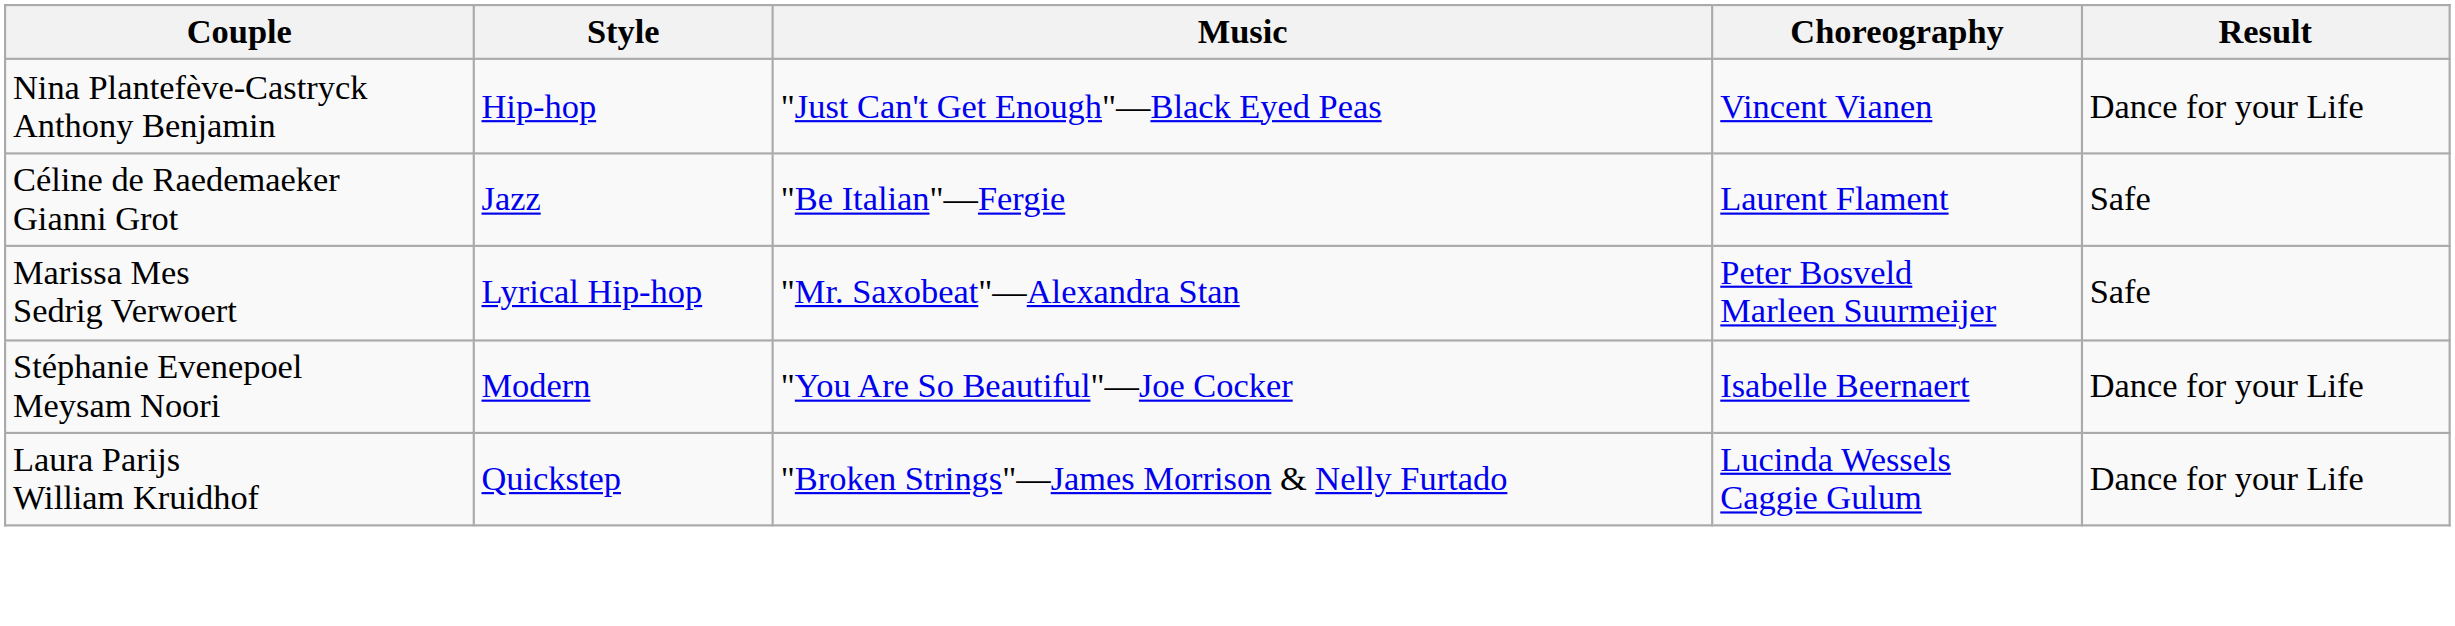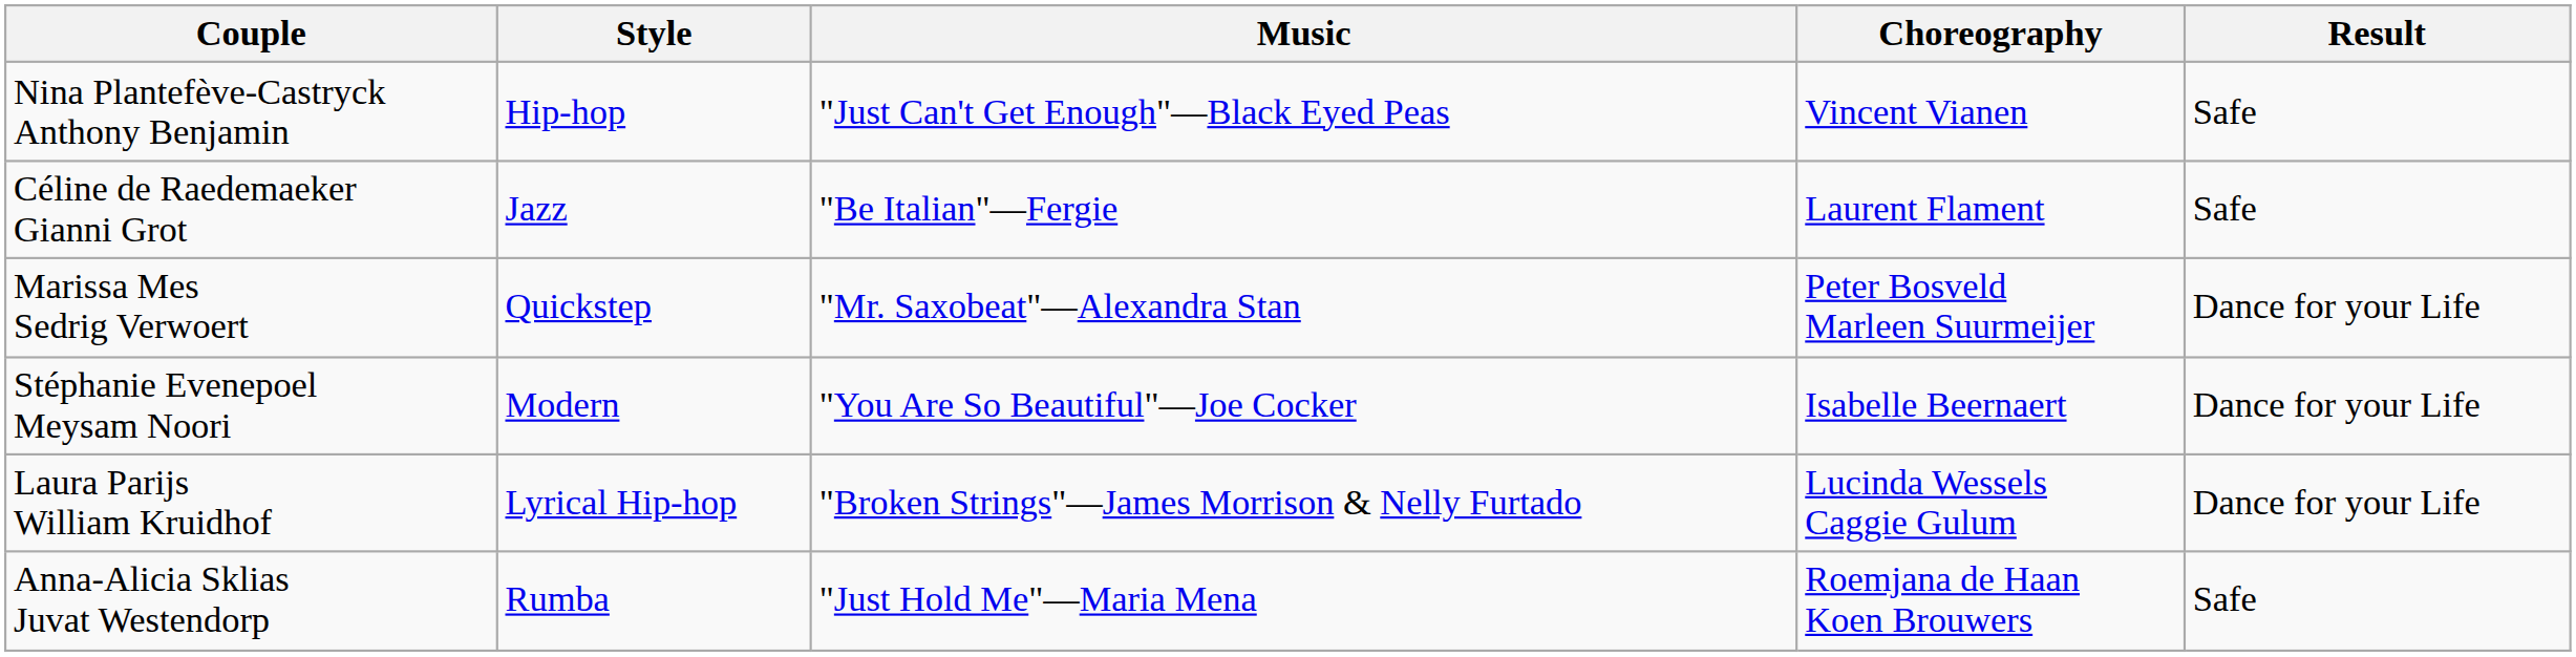 <table class="wikitable" width="90%">
 <tr>
 <th>Couple</th>
 <th>Style</th>
 <th>Music</th>
 <th>Choreography</th>
 <th>Result</th>
 </tr>
 <tr>
 <td>Nina Plantefève-Castryck<br>Anthony Benjamin</td>
 <td><a href='#'>Hip-hop</a></td>
 <td>"<a href='#'>Just Can't Get Enough</a>"—<a href='#'>Black Eyed Peas</a></td>
 <td><a href='#'>Vincent Vianen</a></td>
-<td>Dance for your Life</td>
+<td>Safe</td>
 </tr>
 <tr>
 <td>Céline de Raedemaeker<br>Gianni Grot</td>
 <td><a href='#'>Jazz</a></td>
 <td>"<a href='#'>Be Italian</a>"—<a href='#'>Fergie</a></td>
 <td><a href='#'>Laurent Flament</a></td>
 <td>Safe</td>
 </tr>
 <tr>
 <td>Marissa Mes<br>Sedrig Verwoert</td>
-<td><a href='#'>Lyrical Hip-hop</a></td>
+<td><a href='#'>Quickstep</a></td>
 <td>"<a href='#'>Mr. Saxobeat</a>"—<a href='#'>Alexandra Stan</a></td>
 <td><a href='#'>Peter Bosveld</a><br><a href='#'>Marleen Suurmeijer</a></td>
-<td>Safe</td>
+<td>Dance for your Life</td>
 </tr>
 <tr>
 <td>Stéphanie Evenepoel<br>Meysam Noori</td>
 <td><a href='#'>Modern</a></td>
 <td>"<a href='#'>You Are So Beautiful</a>"—<a href='#'>Joe Cocker</a></td>
 <td><a href='#'>Isabelle Beernaert</a></td>
 <td>Dance for your Life</td>
 </tr>
 <tr>
 <td>Laura Parijs<br>William Kruidhof</td>
-<td><a href='#'>Quickstep</a></td>
+<td><a href='#'>Lyrical Hip-hop</a></td>
 <td>"<a href='#'>Broken Strings</a>"—<a href='#'>James Morrison</a> & <a href='#'>Nelly Furtado</a></td>
 <td><a href='#'>Lucinda Wessels</a><br><a href='#'>Caggie Gulum</a></td>
 <td>Dance for your Life</td>
 </tr>
+<tr>
+<td>Anna-Alicia Sklias<br>Juvat Westendorp</td>
+<td><a href='#'>Rumba</a></td>
+<td>"<a href='#'>Just Hold Me</a>"—<a href='#'>Maria Mena</a></td>
+<td><a href='#'>Roemjana de Haan</a><br><a href='#'>Koen Brouwers</a></td>
+<td>Safe</td>
+</tr>
 </table>
